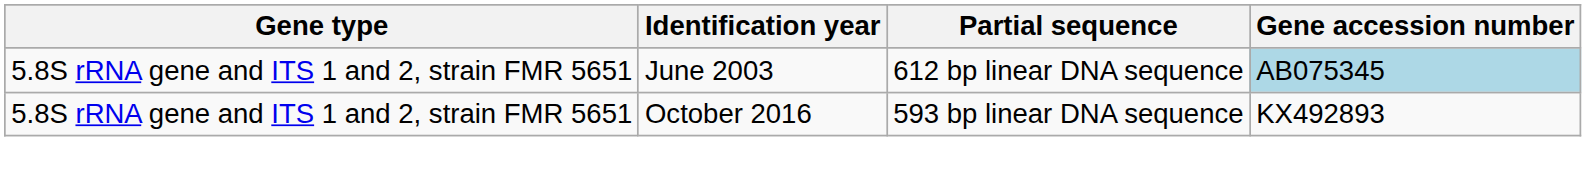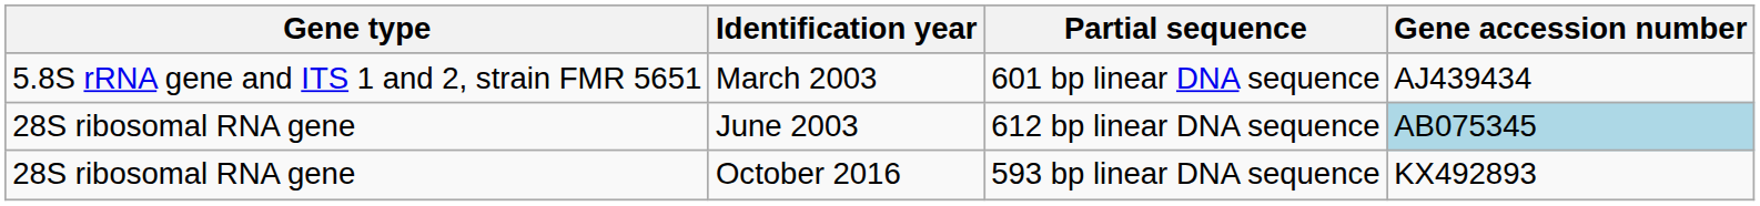 <table class="wikitable sortable">
 <tr>
 <th>Gene type</th>
 <th>Identification year</th>
 <th>Partial sequence</th>
 <th>Gene accession number</th>
 </tr>
 <tr>
 <td>5.8S <a href='#'>rRNA</a> gene and <a href='#'>ITS</a> 1 and 2, strain FMR 5651</td>
+<td>March 2003</td>
+<td>601 bp linear <a href='#'>DNA</a> sequence</td>
+<td>AJ439434 </td>
+</tr>
+<tr>
+<td>28S ribosomal RNA gene</td>
 <td>June 2003</td>
 <td>612 bp linear DNA sequence</td>
 <td style="background: lightblue;">AB075345 </td>
 </tr>
 <tr>
-<td>5.8S <a href='#'>rRNA</a> gene and <a href='#'>ITS</a> 1 and 2, strain FMR 5651</td>
+<td>28S ribosomal RNA gene</td>
 <td>October 2016</td>
 <td>593 bp linear DNA sequence</td>
 <td>KX492893 </td>
 </tr>
 </table>
